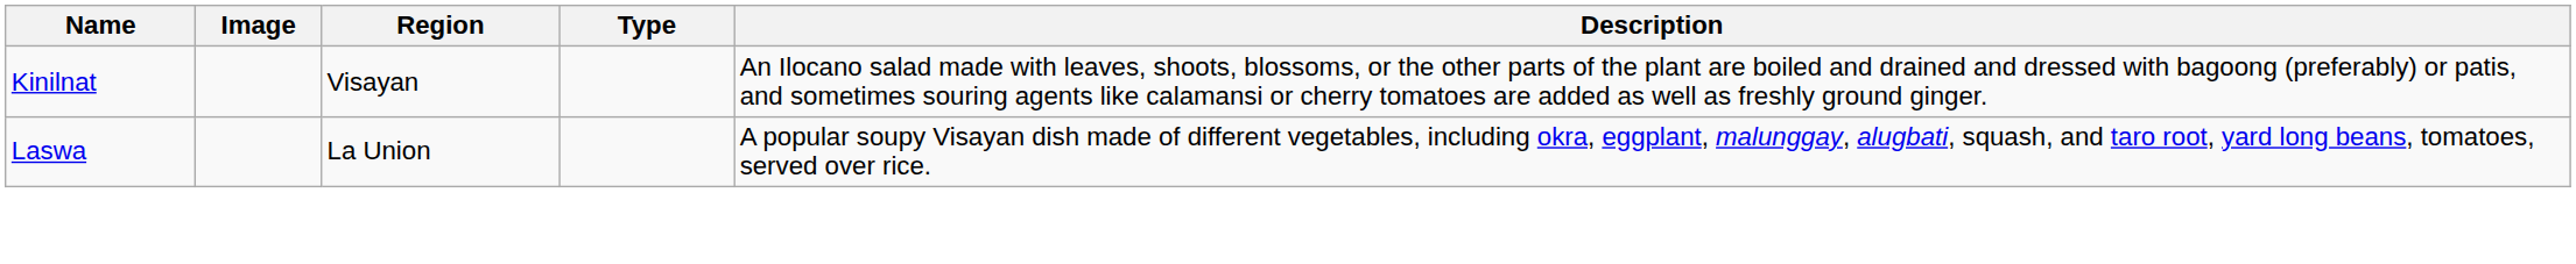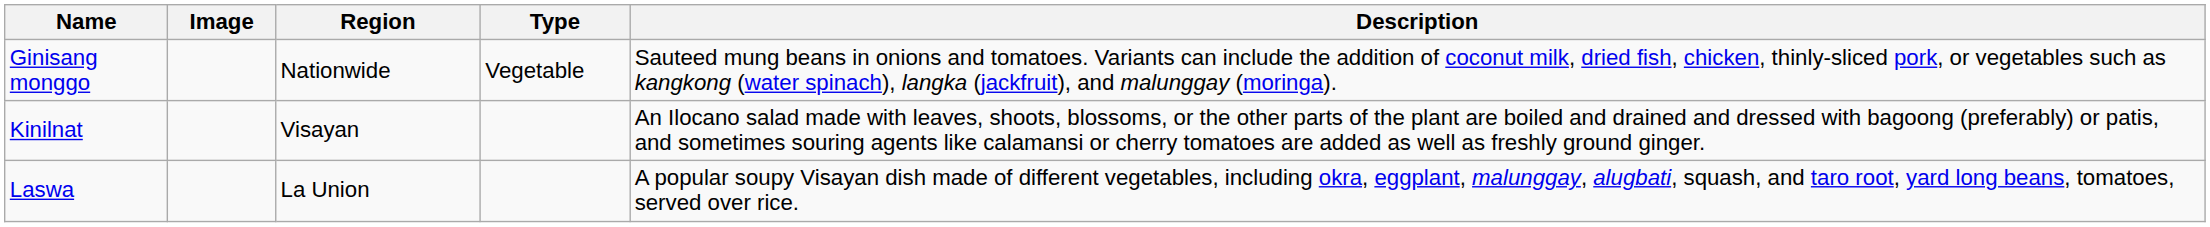 <table class="wikitable sortable" width="100%">
 <tr>
 <th style="width:110px;">Name</th>
 <th style="width:70px;">Image</th>
 <th style="width:140px;">Region</th>
 <th style="width:100px;">Type</th>
 <th>Description</th>
+</tr>
+<tr>
+<td><a href='#'>Ginisang monggo</a></td>
+<td></td>
+<td>Nationwide</td>
+<td>Vegetable</td>
+<td>Sauteed mung beans in onions and tomatoes. Variants can include the addition of <a href='#'>coconut milk</a>, <a href='#'>dried fish</a>, <a href='#'>chicken</a>, thinly-sliced <a href='#'>pork</a>, or vegetables such as <em>kangkong</em> (<a href='#'>water spinach</a>), <em>langka</em> (<a href='#'>jackfruit</a>), and <em>malunggay</em> (<a href='#'>moringa</a>).</td>
 </tr>
 <tr>
 <td><a href='#'>Kinilnat</a></td>
 <td></td>
 <td>Visayan</td>
 <td></td>
 <td>An Ilocano salad made with leaves, shoots, blossoms, or the other parts of the plant are boiled and drained and dressed with bagoong (preferably) or patis, and sometimes souring agents like calamansi or cherry tomatoes are added as well as freshly ground ginger.</td>
 </tr>
 <tr>
 <td><a href='#'>Laswa</a></td>
 <td></td>
 <td>La Union</td>
 <td></td>
 <td>A popular soupy Visayan dish made of different vegetables, including <a href='#'>okra</a>, <a href='#'>eggplant</a>, <em><a href='#'>malunggay</a></em>, <em><a href='#'>alugbati</a></em>, squash, and <a href='#'>taro root</a>, <a href='#'>yard long beans</a>, tomatoes, served over rice.</td>
 </tr>
 </table>
